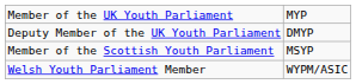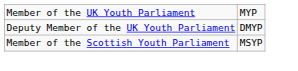 <table class="wikitable">
 <tr>
 <td>Member of the <a href='#'>UK Youth Parliament</a></td>
 <td>MYP</td>
 </tr>
 <tr>
 <td>Deputy Member of the <a href='#'>UK Youth Parliament</a></td>
 <td>DMYP</td>
 </tr>
 <tr>
 <td>Member of the <a href='#'>Scottish Youth Parliament</a></td>
 <td>MSYP</td>
 </tr>
-<tr>
-<td><a href='#'>Welsh Youth Parliament</a> Member</td>
-<td>WYPM/ASIC</td>
-</tr>
 </table>
